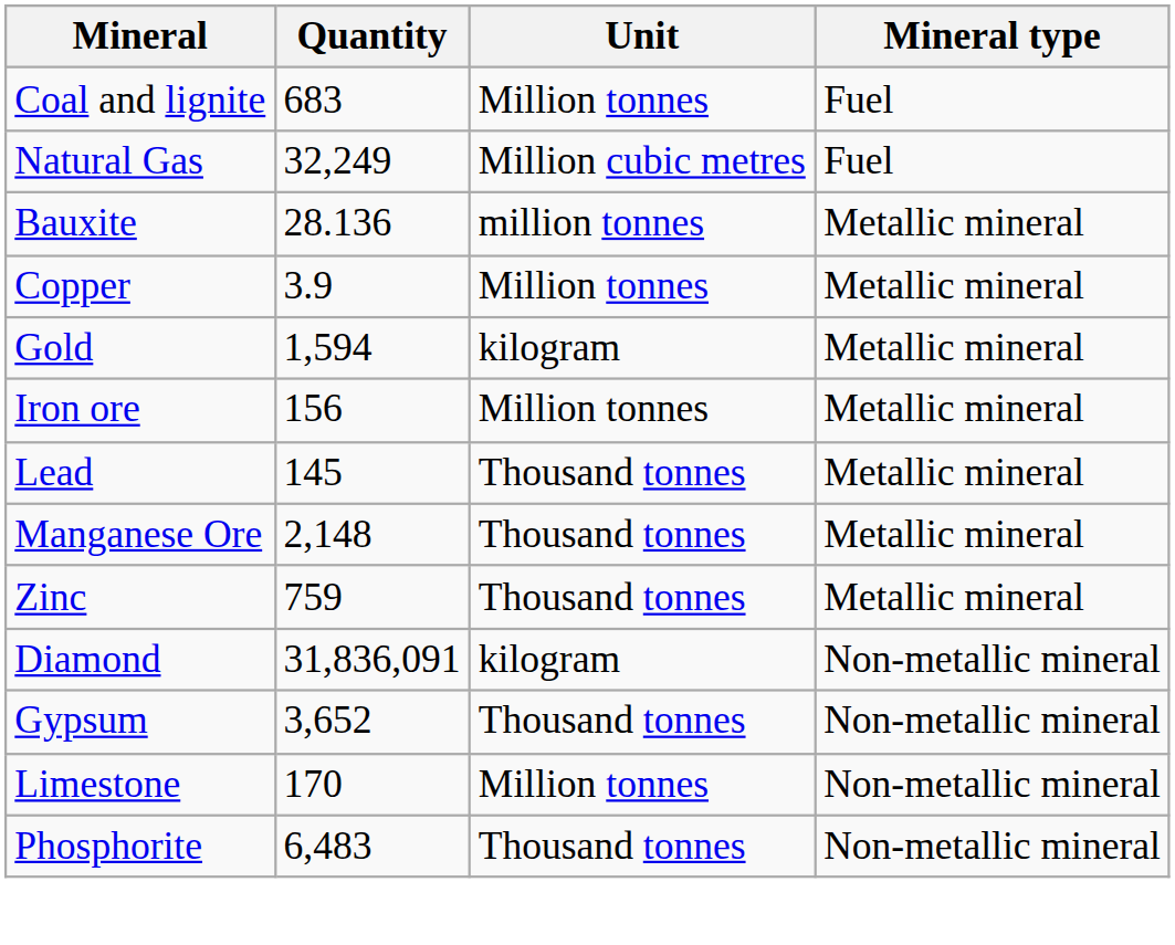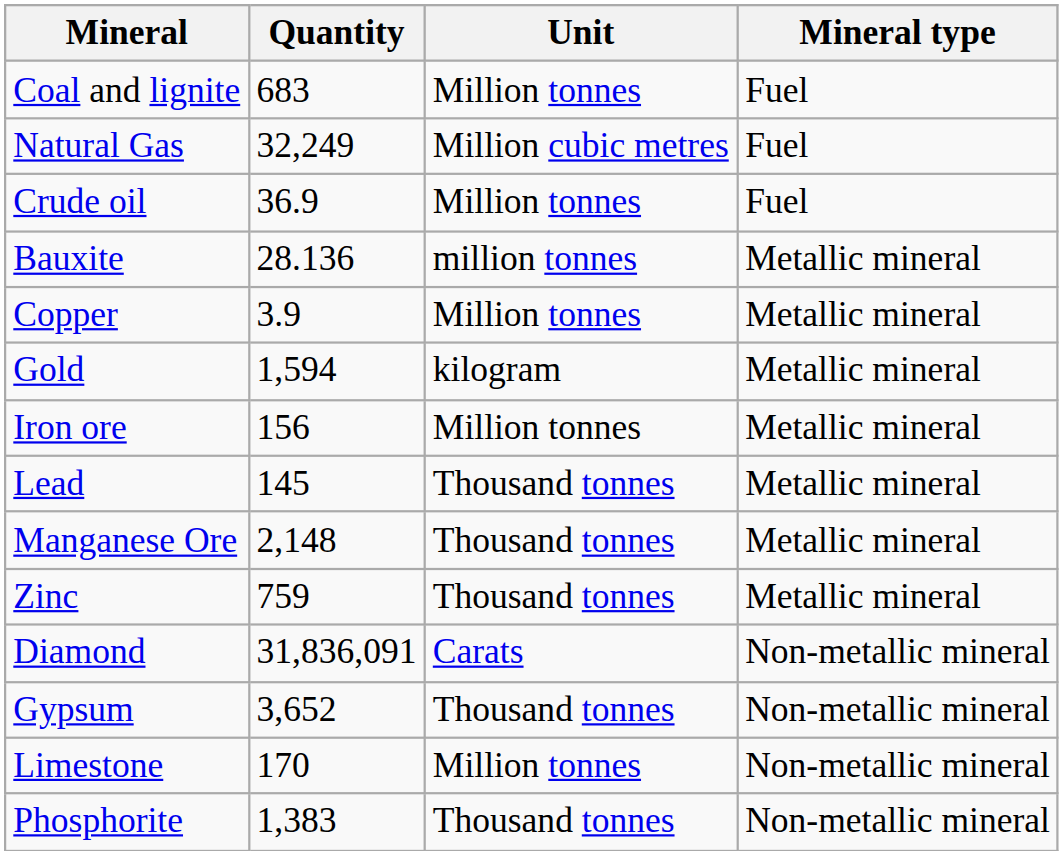 <table class="wikitable">
 <tr style="background:#ccc; text-align:center;">
 <th>Mineral</th>
 <th>Quantity</th>
 <th>Unit</th>
 <th>Mineral type</th>
 </tr>
 <tr>
 <td><a href='#'>Coal</a> and <a href='#'>lignite</a></td>
 <td>683</td>
 <td>Million <a href='#'>tonnes</a></td>
 <td>Fuel</td>
 </tr>
 <tr>
 <td><a href='#'>Natural Gas</a></td>
 <td>32,249</td>
 <td>Million <a href='#'>cubic metres</a></td>
+<td>Fuel</td>
+</tr>
+<tr>
+<td><a href='#'>Crude oil</a></td>
+<td>36.9</td>
+<td>Million <a href='#'>tonnes</a></td>
 <td>Fuel</td>
 </tr>
 <tr>
 <td><a href='#'>Bauxite</a></td>
 <td>28.136</td>
 <td>million  <a href='#'>tonnes</a></td>
 <td>Metallic mineral</td>
 </tr>
 <tr>
 <td><a href='#'>Copper</a></td>
 <td>3.9</td>
 <td>Million  <a href='#'>tonnes</a></td>
 <td>Metallic mineral</td>
 </tr>
 <tr>
 <td><a href='#'>Gold</a></td>
 <td>1,594</td>
 <td>kilogram</td>
 <td>Metallic mineral</td>
 </tr>
 <tr>
 <td><a href='#'>Iron ore</a></td>
 <td>156</td>
 <td>Million  tonnes</td>
 <td>Metallic mineral</td>
 </tr>
 <tr>
 <td><a href='#'>Lead</a></td>
 <td>145</td>
 <td>Thousand <a href='#'>tonnes</a></td>
 <td>Metallic mineral</td>
 </tr>
 <tr>
 <td><a href='#'>Manganese Ore</a></td>
 <td>2,148</td>
 <td>Thousand <a href='#'>tonnes</a></td>
 <td>Metallic mineral</td>
 </tr>
 <tr>
 <td><a href='#'>Zinc</a></td>
 <td>759</td>
 <td>Thousand <a href='#'>tonnes</a></td>
 <td>Metallic mineral</td>
 </tr>
 <tr>
 <td><a href='#'>Diamond</a></td>
 <td>31,836,091</td>
-<td>kilogram</td>
+<td><a href='#'>Carats</a></td>
 <td>Non-metallic mineral</td>
 </tr>
 <tr>
 <td><a href='#'>Gypsum</a></td>
 <td>3,652</td>
 <td>Thousand <a href='#'>tonnes</a></td>
 <td>Non-metallic mineral</td>
 </tr>
 <tr>
 <td><a href='#'>Limestone</a></td>
 <td>170</td>
 <td>Million <a href='#'>tonnes</a></td>
 <td>Non-metallic mineral</td>
 </tr>
 <tr>
 <td><a href='#'>Phosphorite</a></td>
-<td>6,483</td>
+<td>1,383</td>
 <td>Thousand <a href='#'>tonnes</a></td>
 <td>Non-metallic mineral</td>
 </tr>
 </table>
